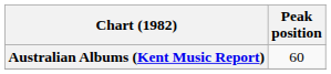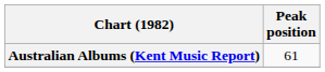 <table class="wikitable sortable plainrowheaders">
 <tr>
 <th>Chart (1982)</th>
 <th>Peak<br>position</th>
 </tr>
 <tr>
 <th scope="row">Australian Albums (<a href='#'>Kent Music Report</a>)</th>
-<td align="center">60</td>
+<td align="center">61</td>
 </tr>
 <tr>
 </tr>
 <tr>
 </tr>
 <tr>
 </tr>
 <tr>
 </tr>
 <tr>
 </tr>
 <tr>
 </tr>
 </table>
